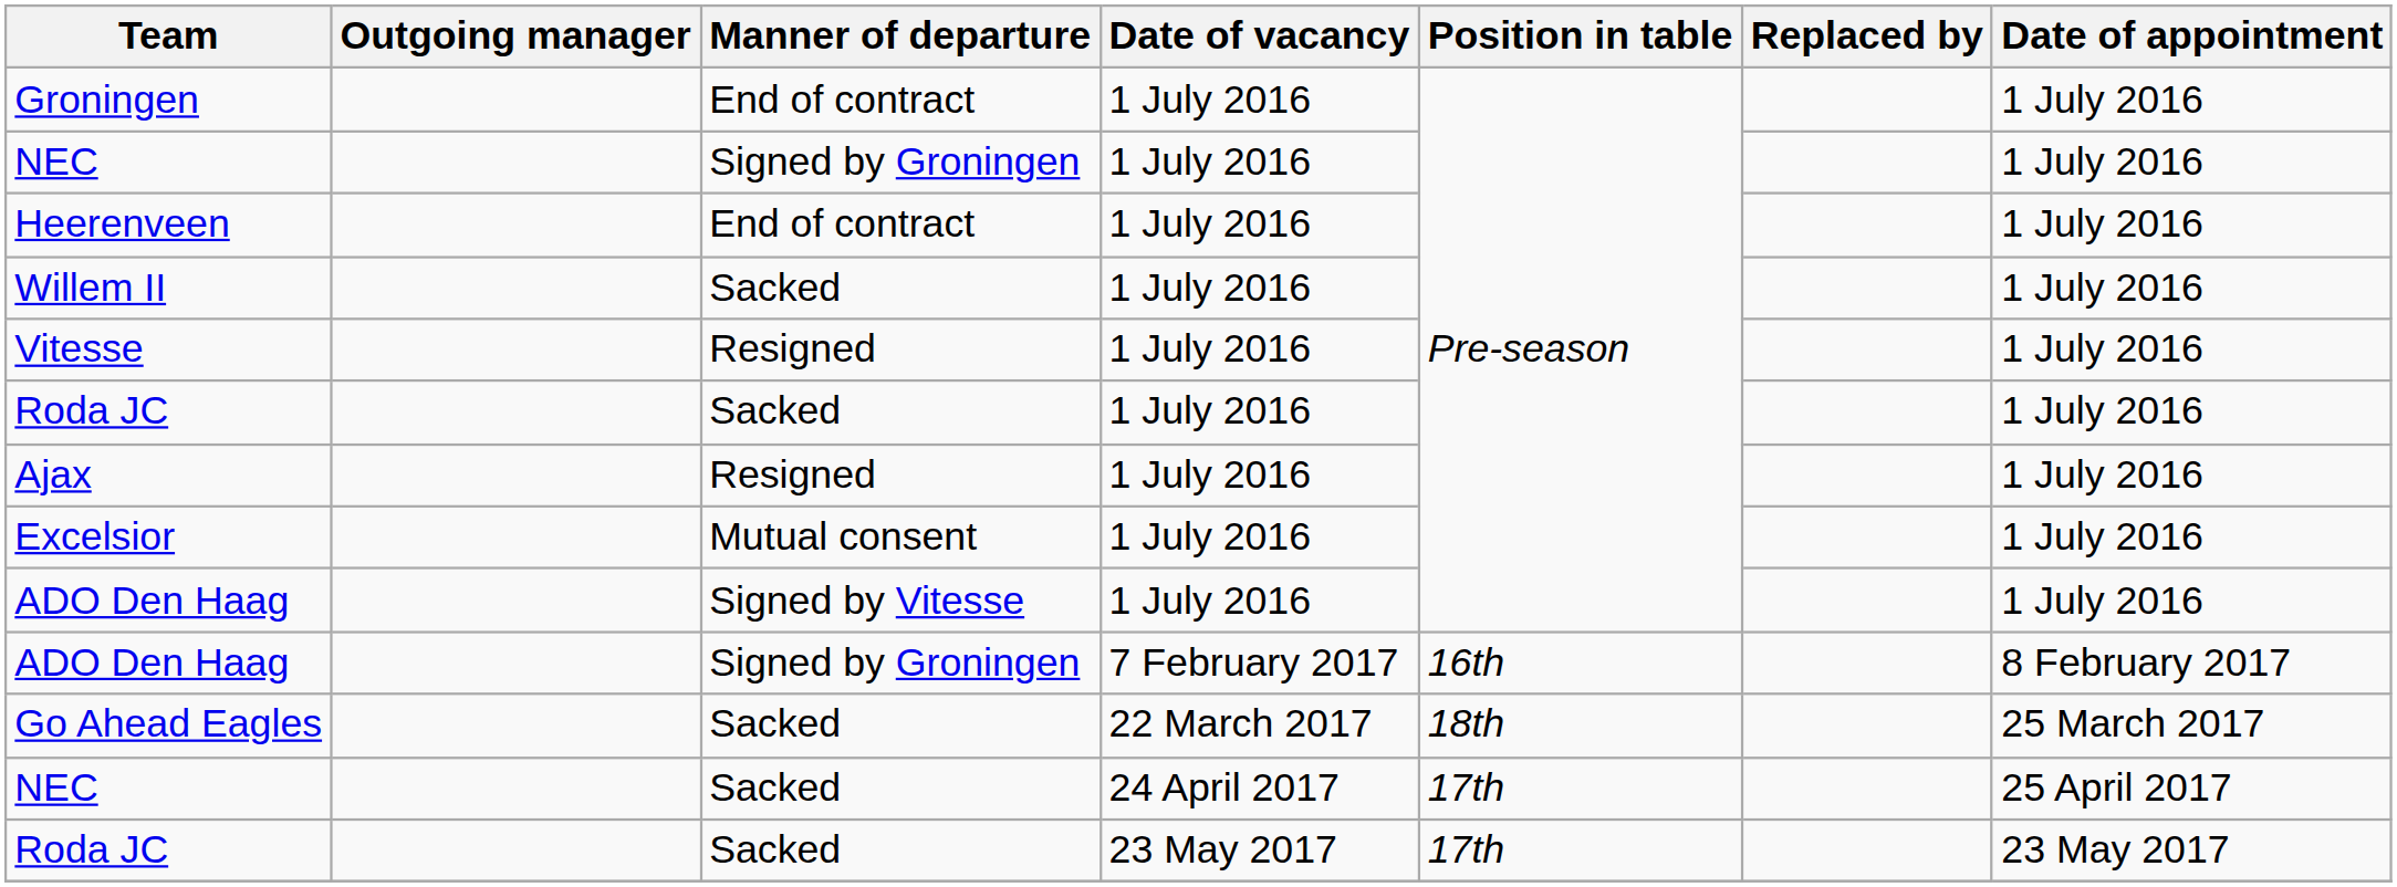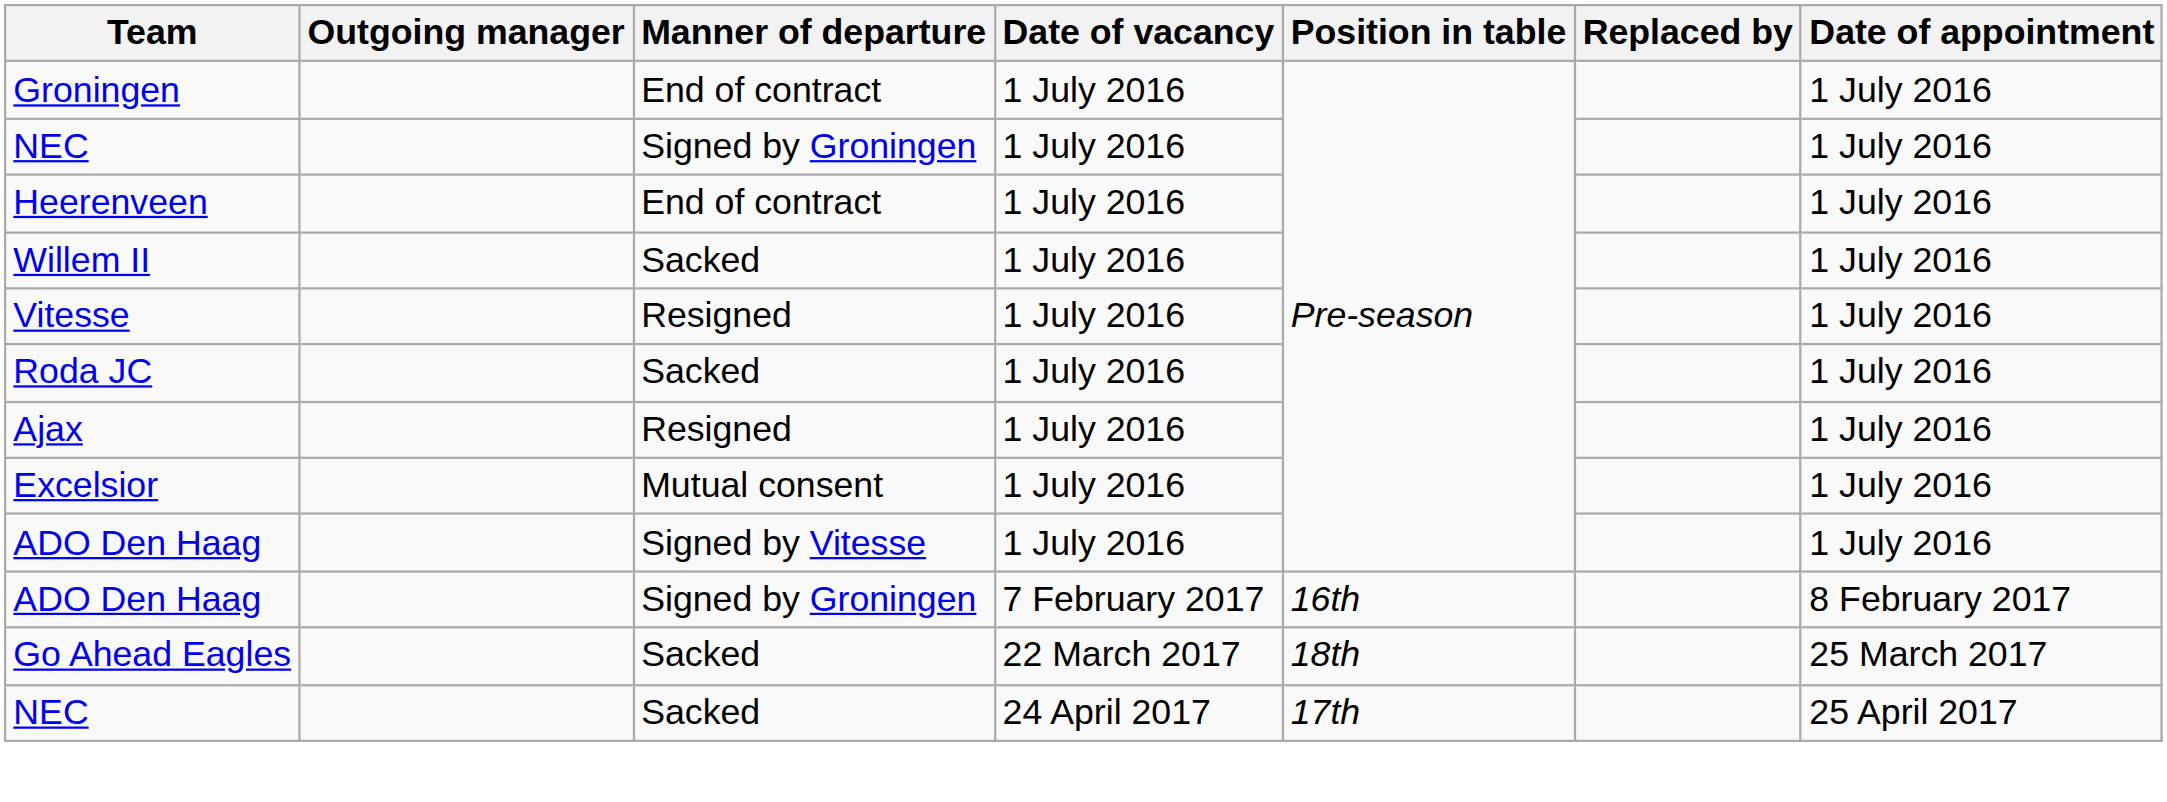 <table class="wikitable sortable">
 <tr>
 <th>Team</th>
 <th>Outgoing manager</th>
 <th>Manner of departure</th>
 <th>Date of vacancy</th>
 <th>Position in table</th>
 <th>Replaced by</th>
 <th>Date of appointment</th>
 </tr>
 <tr>
 <td><a href='#'>Groningen</a></td>
 <td> </td>
 <td>End of contract</td>
 <td>1 July 2016</td>
 <td rowspan="9"><em>Pre-season</em></td>
 <td> </td>
 <td>1 July 2016</td>
 </tr>
 <tr>
 <td><a href='#'>NEC</a></td>
 <td> </td>
 <td>Signed by <a href='#'>Groningen</a></td>
 <td>1 July 2016</td>
 <td> </td>
 <td>1 July 2016</td>
 </tr>
 <tr>
 <td><a href='#'>Heerenveen</a></td>
 <td> </td>
 <td>End of contract</td>
 <td>1 July 2016</td>
 <td> </td>
 <td>1 July 2016</td>
 </tr>
 <tr>
 <td><a href='#'>Willem II</a></td>
 <td> </td>
 <td>Sacked</td>
 <td>1 July 2016</td>
 <td> </td>
 <td>1 July 2016</td>
 </tr>
 <tr>
 <td><a href='#'>Vitesse</a></td>
 <td> </td>
 <td>Resigned</td>
 <td>1 July 2016</td>
 <td> </td>
 <td>1 July 2016</td>
 </tr>
 <tr>
 <td><a href='#'>Roda JC</a></td>
 <td> </td>
 <td>Sacked</td>
 <td>1 July 2016</td>
 <td> </td>
 <td>1 July 2016</td>
 </tr>
 <tr>
 <td><a href='#'>Ajax</a></td>
 <td> </td>
 <td>Resigned</td>
 <td>1 July 2016</td>
 <td> </td>
 <td>1 July 2016</td>
 </tr>
 <tr>
 <td><a href='#'>Excelsior</a></td>
 <td> </td>
 <td>Mutual consent</td>
 <td>1 July 2016</td>
 <td> </td>
 <td>1 July 2016</td>
 </tr>
 <tr>
 <td><a href='#'>ADO Den Haag</a></td>
 <td> </td>
 <td>Signed by <a href='#'>Vitesse</a></td>
 <td>1 July 2016</td>
 <td> </td>
 <td>1 July 2016</td>
 </tr>
 <tr>
 <td><a href='#'>ADO Den Haag</a></td>
 <td> </td>
 <td>Signed by <a href='#'>Groningen</a></td>
 <td>7 February 2017</td>
 <td><em>16th</em></td>
 <td> </td>
 <td>8 February 2017</td>
 </tr>
 <tr>
 <td><a href='#'>Go Ahead Eagles</a></td>
 <td> </td>
 <td>Sacked</td>
 <td>22 March 2017</td>
 <td><em>18th</em></td>
 <td> </td>
 <td>25 March 2017</td>
 </tr>
 <tr>
 <td><a href='#'>NEC</a></td>
 <td> </td>
 <td>Sacked</td>
 <td>24 April 2017</td>
 <td><em>17th</em></td>
 <td> </td>
 <td>25 April 2017</td>
 </tr>
 <tr>
-<td><a href='#'>Roda JC</a></td>
-<td> </td>
-<td>Sacked</td>
-<td>23 May 2017</td>
-<td><em>17th</em></td>
-<td> </td>
-<td>23 May 2017</td>
-</tr>
-<tr>
 </tr>
 </table>
